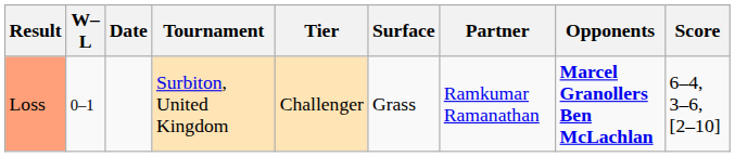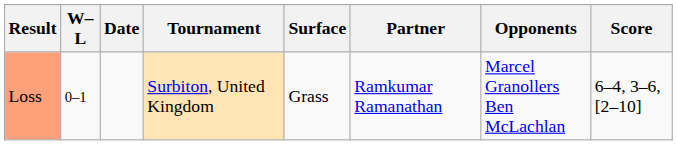 <table class="wikitable">
 <tr>
 <th>Result</th>
 <th class=unsortable>W–L</th>
 <th>Date</th>
 <th>Tournament</th>
-<th>Tier</th>
 <th>Surface</th>
 <th>Partner</th>
 <th>Opponents</th>
 <th class=unsortable>Score</th>
 </tr>
 <tr>
 <td bgcolor=FFA07A>Loss</td>
 <td><small>0–1</small></td>
 <td><a href='#'></a></td>
 <td style=background:moccasin><a href='#'>Surbiton</a>, United Kingdom</td>
-<td style=background:moccasin>Challenger</td>
 <td>Grass</td>
 <td> <a href='#'>Ramkumar Ramanathan</a></td>
-<td><strong> <a href='#'>Marcel Granollers</a> <br>  <a href='#'>Ben McLachlan</a></strong></td>
+<td> <a href='#'>Marcel Granollers</a> <br>  <a href='#'>Ben McLachlan</a></td>
 <td>6–4, 3–6, [2–10]</td>
 </tr>
 </table>
